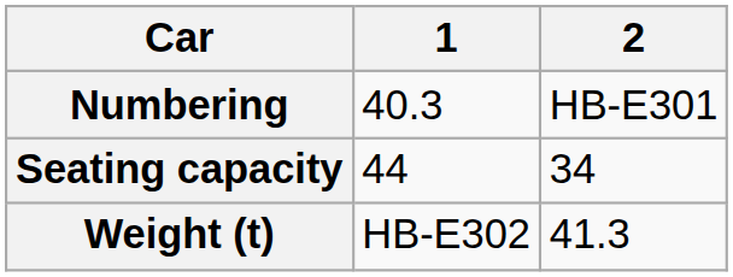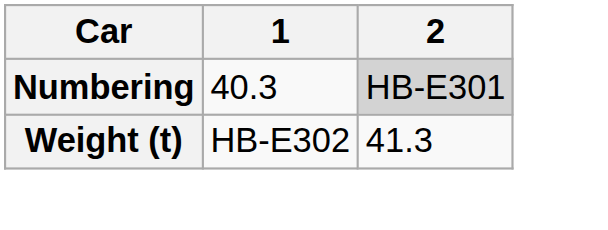 <table class="wikitable">
 <tr>
 <th>Car</th>
 <th>1</th>
 <th>2</th>
 </tr>
 <tr>
 <th>Numbering</th>
 <td>40.3</td>
-<td>HB-E301</td>
-</tr>
-<tr>
-<th>Seating capacity</th>
-<td>44</td>
-<td>34</td>
+<td style="background: lightgrey;">HB-E301</td>
 </tr>
 <tr>
 <th>Weight (t)</th>
 <td>HB-E302</td>
 <td>41.3</td>
 </tr>
 </table>
